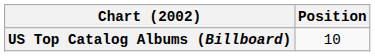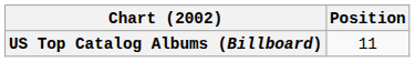 <table class="wikitable plainrowheaders" style="text-align:center">
 <tr>
 <th scope="col">Chart (2002)</th>
 <th scope="col">Position</th>
 </tr>
 <tr>
 <th scope="row">US Top Catalog Albums (<em>Billboard</em>)</th>
-<td>10</td>
+<td>11</td>
 </tr>
 </table>
